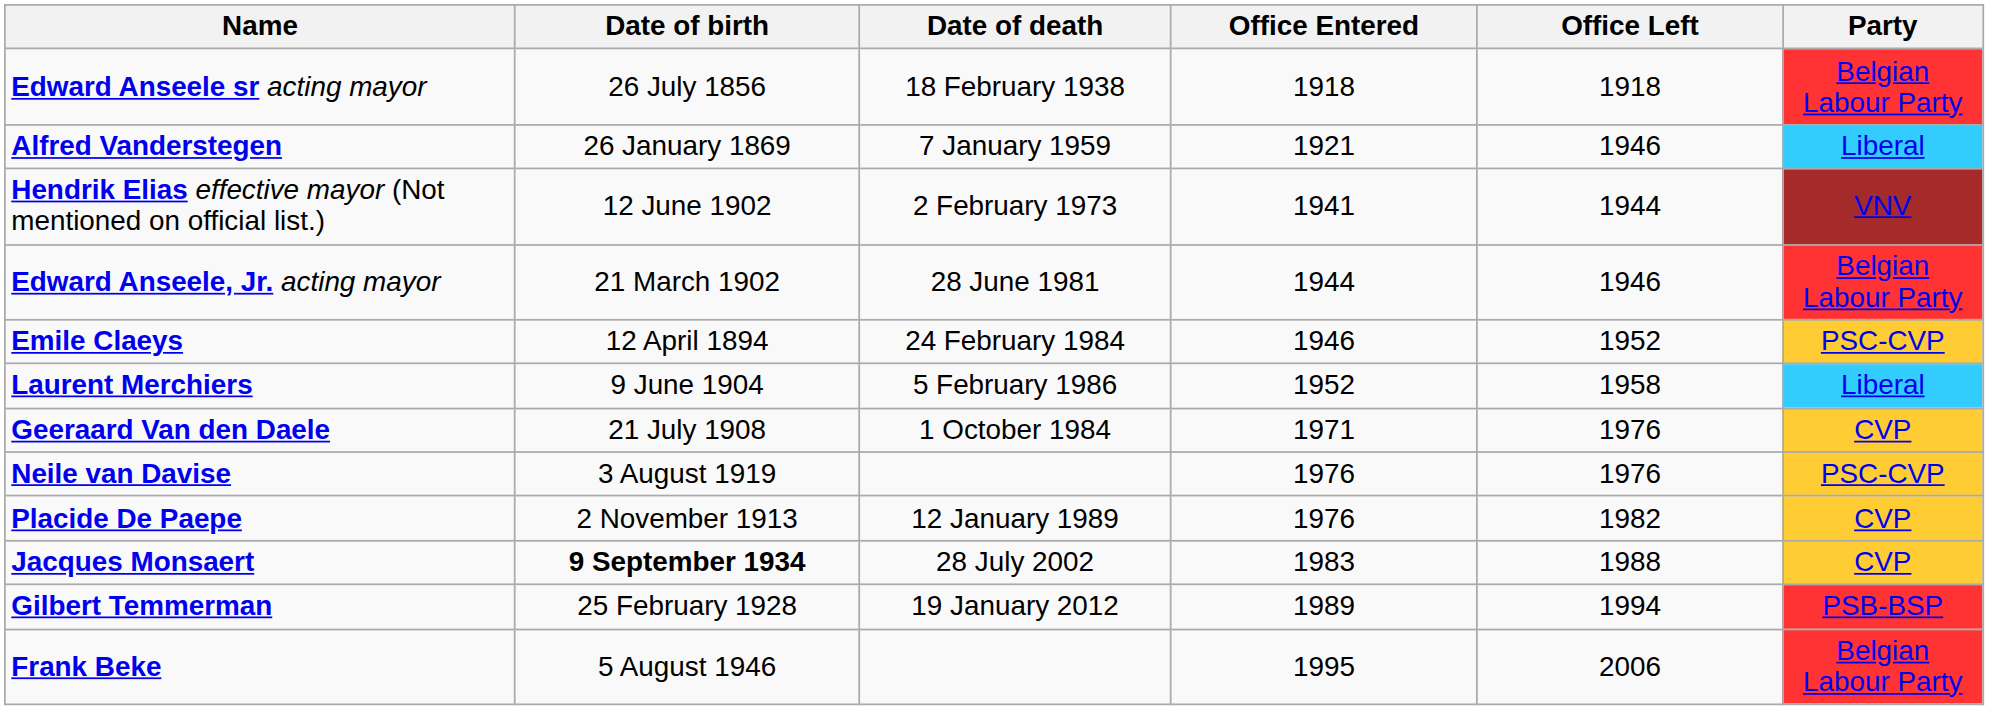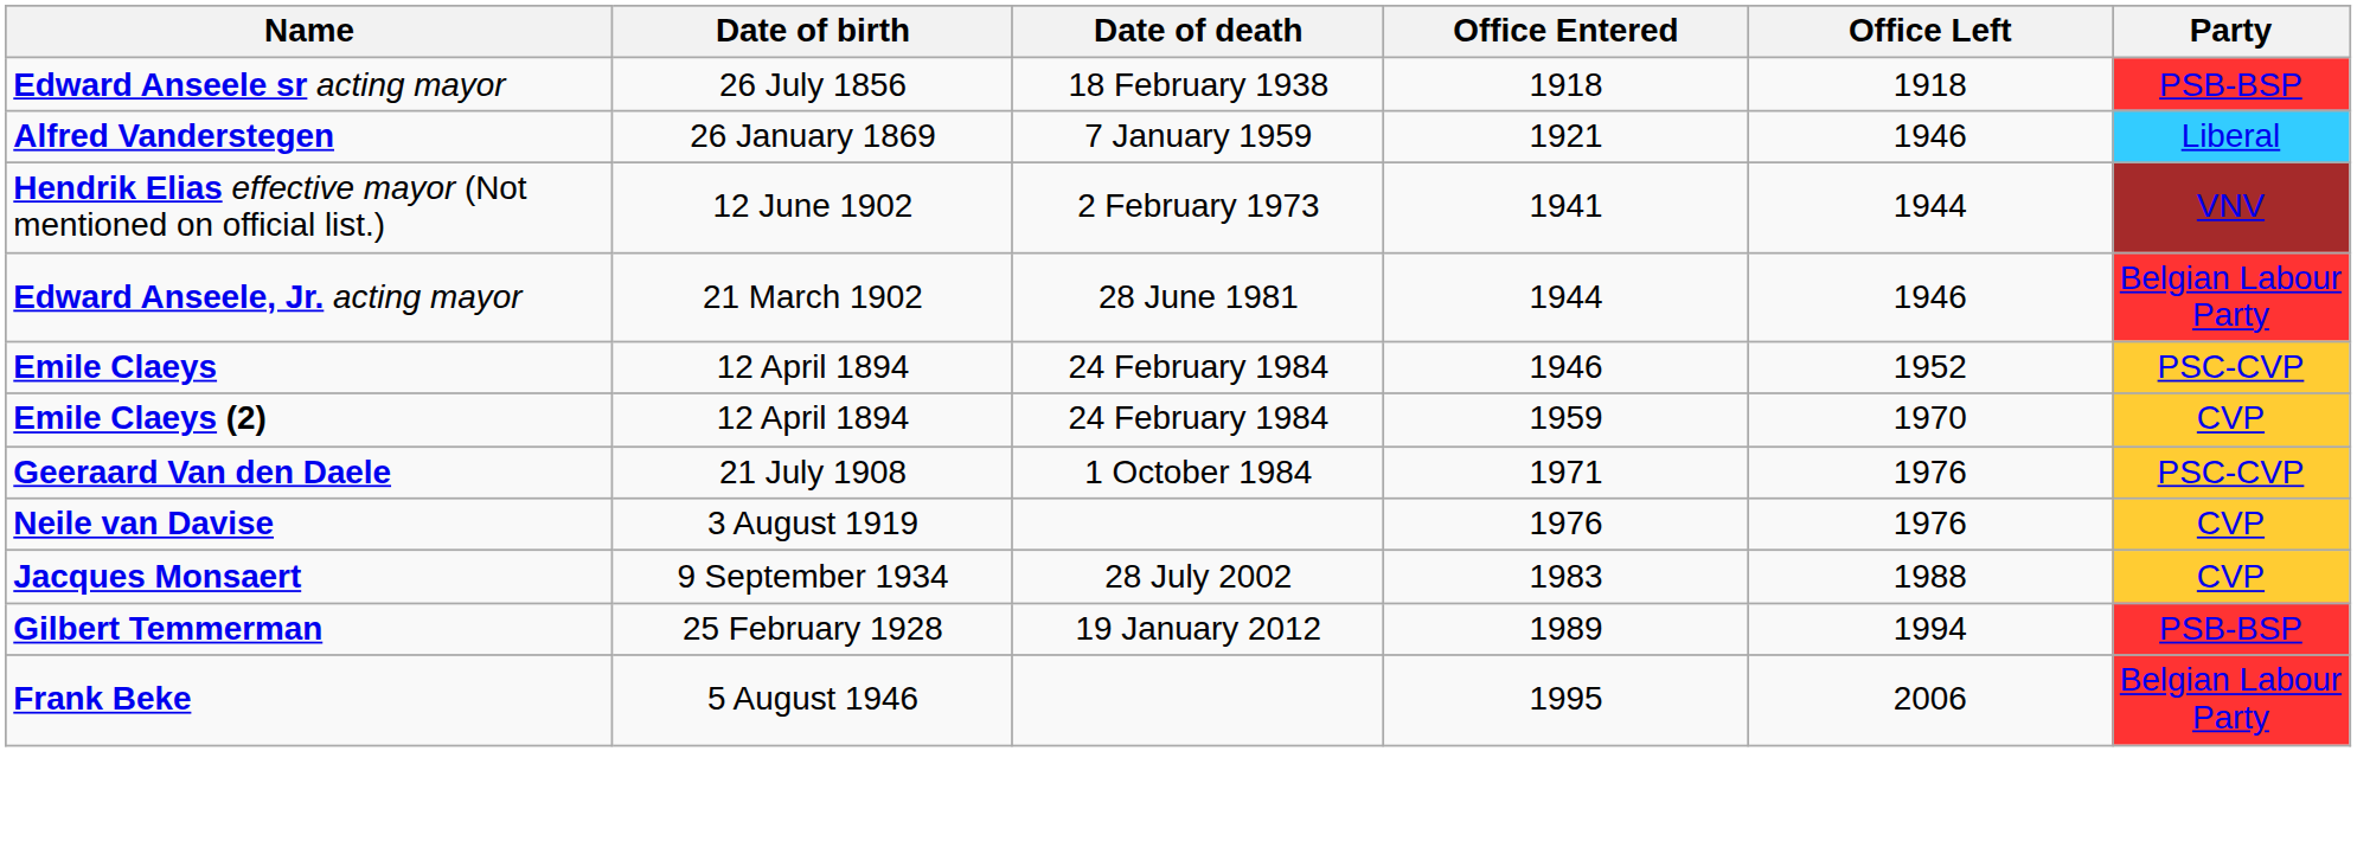 <table width=90% class="wikitable">
 <tr>
 <th width=10%>Name</th>
 <th width=6%>Date of birth</th>
 <th width=6%>Date of death</th>
 <th width=6%>Office Entered</th>
 <th width=6%>Office Left</th>
 <th width=3%>Party</th>
 </tr>
 <tr>
 <td align="left"><strong><a href='#'>Edward Anseele sr</a></strong> <em>acting mayor</em></td>
 <td align="center">26 July 1856</td>
 <td align="center">18 February 1938</td>
 <td align="center">1918</td>
 <td align="center">1918</td>
-<td align="center" bgcolor=#FF3333><a href='#'>Belgian Labour Party</a></td>
+<td align="center" bgcolor=#FF3333><a href='#'>PSB-BSP</a></td>
 </tr>
 <tr>
 <td align="left"><strong><a href='#'>Alfred Vanderstegen</a></strong></td>
 <td align="center">26 January 1869</td>
 <td align="center">7 January 1959</td>
 <td align="center">1921</td>
 <td align="center">1946</td>
 <td align="center" bgcolor=#33CCFF><a href='#'>Liberal</a></td>
 </tr>
 <tr>
 <td align="left"><strong><a href='#'>Hendrik Elias</a></strong> <em>effective mayor</em> (Not mentioned on official list.)</td>
 <td align="center">12 June 1902</td>
 <td align="center">2 February 1973</td>
 <td align="center">1941</td>
 <td align="center">1944</td>
 <td align="center" bgcolor="brown"><a href='#'>VNV</a></td>
 </tr>
 <tr>
 <td align="left"><strong><a href='#'>Edward Anseele, Jr.</a></strong> <em>acting mayor</em></td>
 <td align="center">21 March 1902</td>
 <td align="center">28 June 1981</td>
 <td align="center">1944</td>
 <td align="center">1946</td>
 <td align="center" bgcolor=#FF3333><a href='#'>Belgian Labour Party</a></td>
 </tr>
 <tr>
 <td align="left"><strong><a href='#'>Emile Claeys</a></strong></td>
 <td align="center">12 April 1894</td>
 <td align="center">24 February 1984</td>
 <td align="center">1946</td>
 <td align="center">1952</td>
 <td align="center" bgcolor=#FFCC33><a href='#'>PSC-CVP</a></td>
 </tr>
 <tr>
-<td align="left"><strong><a href='#'>Laurent Merchiers</a></strong></td>
-<td align="center">9 June 1904</td>
-<td align="center">5 February 1986</td>
-<td align="center">1952</td>
-<td align="center">1958</td>
-<td align="center" bgcolor=#33CCFF><a href='#'>Liberal</a></td>
+<td align="left"><strong><a href='#'>Emile Claeys</a> (2)</strong></td>
+<td align="center">12 April 1894</td>
+<td align="center">24 February 1984</td>
+<td align="center">1959</td>
+<td align="center">1970</td>
+<td align="center" bgcolor=#FFCC33><a href='#'>CVP</a></td>
 </tr>
 <tr>
 <td align="left"><strong><a href='#'>Geeraard Van den Daele</a></strong></td>
 <td align="center">21 July 1908</td>
 <td align="center">1 October 1984</td>
 <td align="center">1971</td>
 <td align="center">1976</td>
-<td align="center" bgcolor=#FFCC33><a href='#'>CVP</a></td>
+<td align="center" bgcolor=#FFCC33><a href='#'>PSC-CVP</a></td>
 </tr>
 <tr>
 <td align="left"><strong><a href='#'>Neile van Davise</a></strong></td>
 <td align="center">3 August 1919</td>
 <td align="center"></td>
 <td align="center">1976</td>
 <td align="center">1976</td>
-<td align="center" bgcolor=#FFCC33><a href='#'>PSC-CVP</a></td>
-</tr>
-<tr>
-<td align="left"><strong><a href='#'>Placide De Paepe</a></strong></td>
-<td align="center">2 November 1913</td>
-<td align="center">12 January 1989</td>
-<td align="center">1976</td>
-<td align="center">1982</td>
 <td align="center" bgcolor=#FFCC33><a href='#'>CVP</a></td>
 </tr>
 <tr>
 <td align="left"><strong><a href='#'>Jacques Monsaert</a></strong></td>
-<td align="center"><strong>9 September 1934</strong></td>
+<td align="center">9 September 1934</td>
 <td align="center">28 July 2002</td>
 <td align="center">1983</td>
 <td align="center">1988</td>
 <td align="center" bgcolor=#FFCC33><a href='#'>CVP</a></td>
 </tr>
 <tr>
 <td align="left"><strong><a href='#'>Gilbert Temmerman</a></strong></td>
 <td align="center">25 February 1928</td>
 <td align="center">19 January 2012</td>
 <td align="center">1989</td>
 <td align="center">1994</td>
 <td align="center" bgcolor=#FF3333><a href='#'>PSB-BSP</a></td>
 </tr>
 <tr>
 <td align="left"><strong><a href='#'>Frank Beke</a></strong></td>
 <td align="center">5 August 1946</td>
 <td align="center"></td>
 <td align="center">1995</td>
 <td align="center">2006</td>
 <td align="center" bgcolor=#FF3333><a href='#'>Belgian Labour Party</a></td>
 </tr>
 </table>
